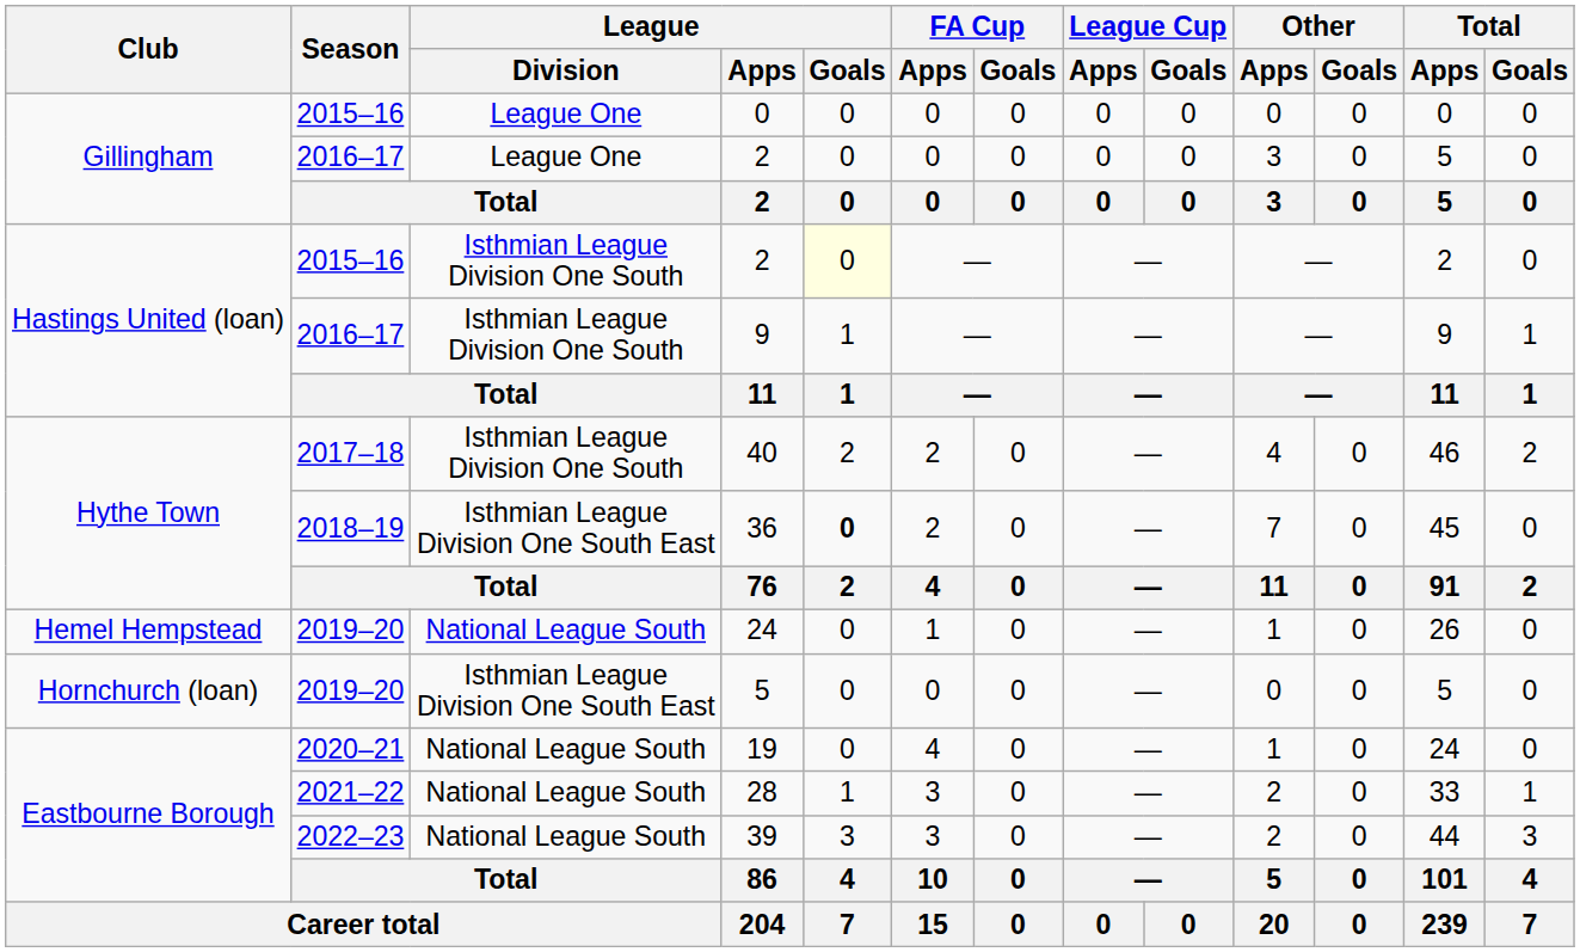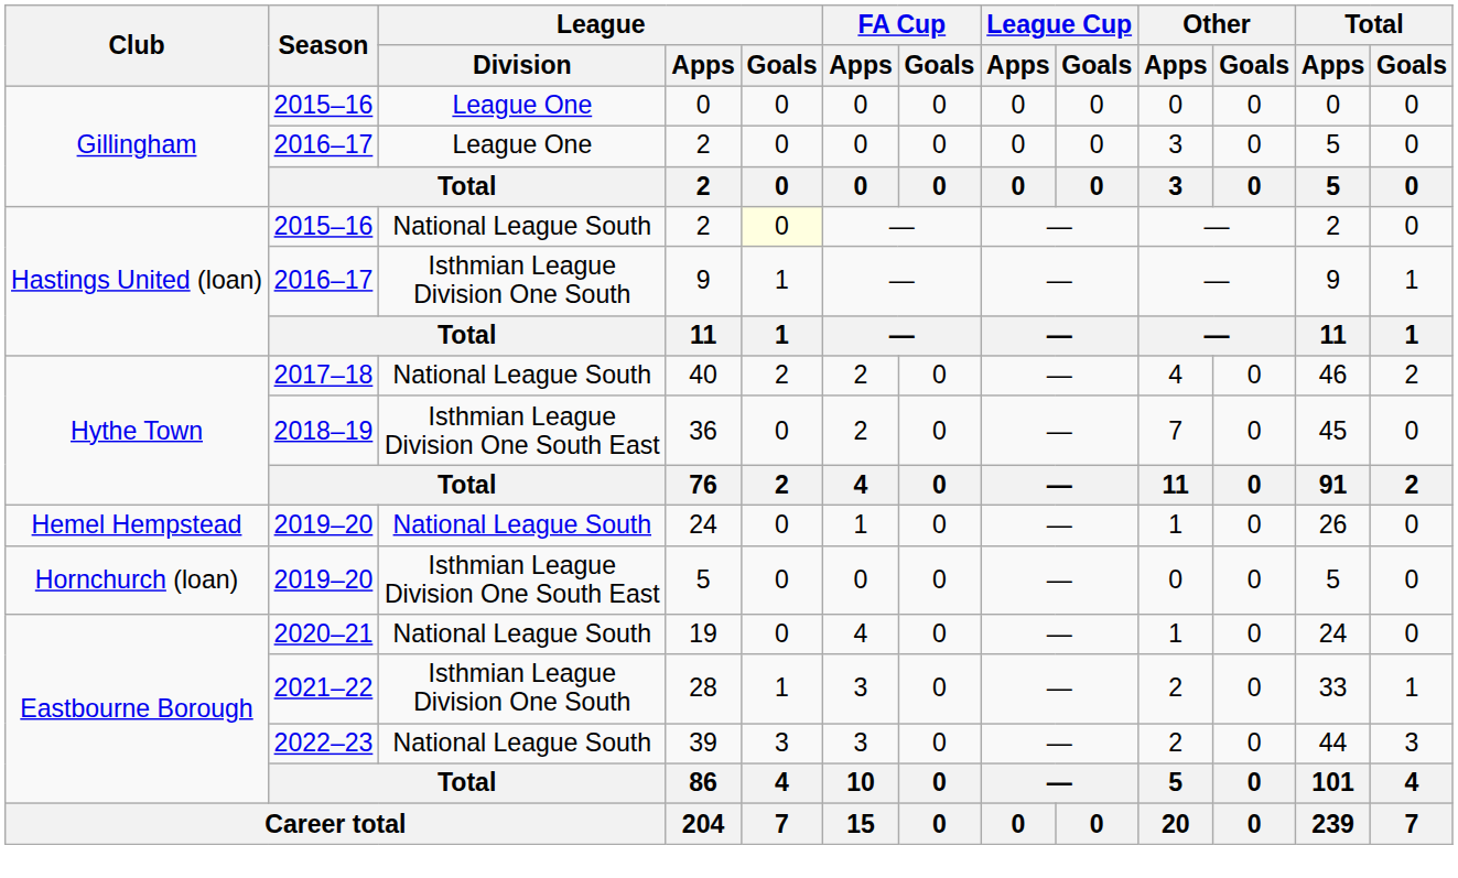 <table class="wikitable" style="text-align:center;">
 <tr>
 <th rowspan="2">Club</th>
 <th rowspan="2">Season</th>
 <th colspan="3">League</th>
 <th colspan="2"><a href='#'>FA Cup</a></th>
 <th colspan="2"><a href='#'>League Cup</a></th>
 <th colspan="2">Other</th>
 <th colspan="2">Total</th>
 </tr>
 <tr>
 <th>Division</th>
 <th>Apps</th>
 <th>Goals</th>
 <th>Apps</th>
 <th>Goals</th>
 <th>Apps</th>
 <th>Goals</th>
 <th>Apps</th>
 <th>Goals</th>
 <th>Apps</th>
 <th>Goals</th>
 </tr>
 <tr>
 <td rowspan="3"><a href='#'>Gillingham</a></td>
 <td><a href='#'>2015–16</a></td>
 <td><a href='#'>League One</a></td>
 <td>0</td>
 <td>0</td>
 <td>0</td>
 <td>0</td>
 <td>0</td>
 <td>0</td>
 <td>0</td>
 <td>0</td>
 <td>0</td>
 <td>0</td>
 </tr>
 <tr>
 <td><a href='#'>2016–17</a></td>
 <td>League One</td>
 <td>2</td>
 <td>0</td>
 <td>0</td>
 <td>0</td>
 <td>0</td>
 <td>0</td>
 <td>3</td>
 <td>0</td>
 <td>5</td>
 <td>0</td>
 </tr>
 <tr>
 <th colspan="2">Total</th>
 <th>2</th>
 <th>0</th>
 <th>0</th>
 <th>0</th>
 <th>0</th>
 <th>0</th>
 <th>3</th>
 <th>0</th>
 <th>5</th>
 <th>0</th>
 </tr>
 <tr>
 <td rowspan="3"><a href='#'>Hastings United</a> (loan)</td>
 <td><a href='#'>2015–16</a></td>
-<td><a href='#'>Isthmian League</a><br>Division One South</td>
+<td>National League South</td>
 <td>2</td>
 <td style="background: lightyellow;">0</td>
 <td colspan="2">—</td>
 <td colspan="2">—</td>
 <td colspan="2">—</td>
 <td>2</td>
 <td>0</td>
 </tr>
 <tr>
 <td><a href='#'>2016–17</a></td>
 <td>Isthmian League<br>Division One South</td>
 <td>9</td>
 <td>1</td>
 <td colspan="2">—</td>
 <td colspan="2">—</td>
 <td colspan="2">—</td>
 <td>9</td>
 <td>1</td>
 </tr>
 <tr>
 <th colspan="2">Total</th>
 <th>11</th>
 <th>1</th>
 <th colspan="2">—</th>
 <th colspan="2">—</th>
 <th colspan="2">—</th>
 <th>11</th>
 <th>1</th>
 </tr>
 <tr>
 <td rowspan="3"><a href='#'>Hythe Town</a></td>
 <td><a href='#'>2017–18</a></td>
-<td>Isthmian League<br>Division One South</td>
+<td>National League South</td>
 <td>40</td>
 <td>2</td>
 <td>2</td>
 <td>0</td>
 <td colspan="2">—</td>
 <td>4</td>
 <td>0</td>
 <td>46</td>
 <td>2</td>
 </tr>
 <tr>
 <td><a href='#'>2018–19</a></td>
 <td>Isthmian League<br>Division One South East</td>
 <td>36</td>
-<td><strong>0</strong></td>
+<td>0</td>
 <td>2</td>
 <td>0</td>
 <td colspan="2">—</td>
 <td>7</td>
 <td>0</td>
 <td>45</td>
 <td>0</td>
 </tr>
 <tr>
 <th colspan=2>Total</th>
 <th>76</th>
 <th>2</th>
 <th>4</th>
 <th>0</th>
 <th colspan=2>—</th>
 <th>11</th>
 <th>0</th>
 <th>91</th>
 <th>2</th>
 </tr>
 <tr>
 <td><a href='#'>Hemel Hempstead</a></td>
 <td><a href='#'>2019–20</a></td>
 <td><a href='#'>National League South</a></td>
 <td>24</td>
 <td>0</td>
 <td>1</td>
 <td>0</td>
 <td colspan="2">—</td>
 <td>1</td>
 <td>0</td>
 <td>26</td>
 <td>0</td>
 </tr>
 <tr>
 <td><a href='#'>Hornchurch</a> (loan)</td>
 <td><a href='#'>2019–20</a></td>
 <td>Isthmian League<br>Division One South East</td>
 <td>5</td>
 <td>0</td>
 <td>0</td>
 <td>0</td>
 <td colspan="2">—</td>
 <td>0</td>
 <td>0</td>
 <td>5</td>
 <td>0</td>
 </tr>
 <tr>
 <td rowspan="4"><a href='#'>Eastbourne Borough</a></td>
 <td><a href='#'>2020–21</a></td>
 <td>National League South</td>
 <td>19</td>
 <td>0</td>
 <td>4</td>
 <td>0</td>
 <td colspan="2">—</td>
 <td>1</td>
 <td>0</td>
 <td>24</td>
 <td>0</td>
 </tr>
 <tr>
 <td><a href='#'>2021–22</a></td>
-<td>National League South</td>
+<td>Isthmian League<br>Division One South</td>
 <td>28</td>
 <td>1</td>
 <td>3</td>
 <td>0</td>
 <td colspan="2">—</td>
 <td>2</td>
 <td>0</td>
 <td>33</td>
 <td>1</td>
 </tr>
 <tr>
 <td><a href='#'>2022–23</a></td>
 <td>National League South</td>
 <td>39</td>
 <td>3</td>
 <td>3</td>
 <td>0</td>
 <td colspan="2">—</td>
 <td>2</td>
 <td>0</td>
 <td>44</td>
 <td>3</td>
 </tr>
 <tr>
 <th colspan=2>Total</th>
 <th>86</th>
 <th>4</th>
 <th>10</th>
 <th>0</th>
 <th colspan=2>—</th>
 <th>5</th>
 <th>0</th>
 <th>101</th>
 <th>4</th>
 </tr>
 <tr>
 <th colspan="3">Career total</th>
 <th>204</th>
 <th>7</th>
 <th>15</th>
 <th>0</th>
 <th>0</th>
 <th>0</th>
 <th>20</th>
 <th>0</th>
 <th>239</th>
 <th>7</th>
 </tr>
 </table>
